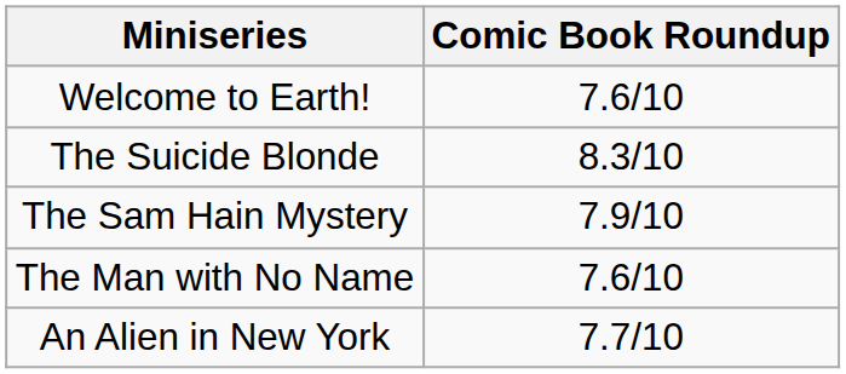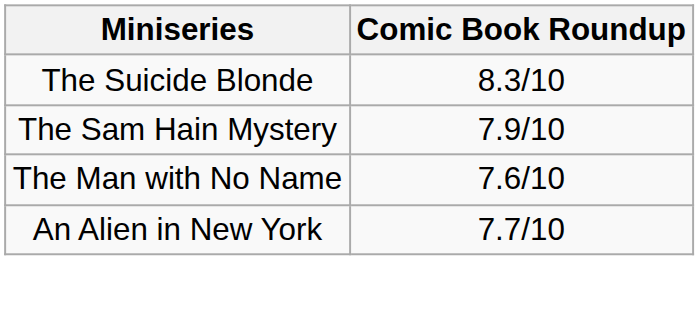 <table align="right" class="wikitable" style="text-align: center">
 <tr>
 <th>Miniseries</th>
 <th>Comic Book Roundup</th>
-</tr>
-<tr>
-<td>Welcome to Earth!</td>
-<td>7.6/10</td>
 </tr>
 <tr>
 <td>The Suicide Blonde</td>
 <td>8.3/10</td>
 </tr>
 <tr>
 <td>The Sam Hain Mystery</td>
 <td>7.9/10</td>
 </tr>
 <tr>
 <td>The Man with No Name</td>
 <td>7.6/10</td>
 </tr>
 <tr>
 <td>An Alien in New York</td>
 <td>7.7/10</td>
 </tr>
 </table>
